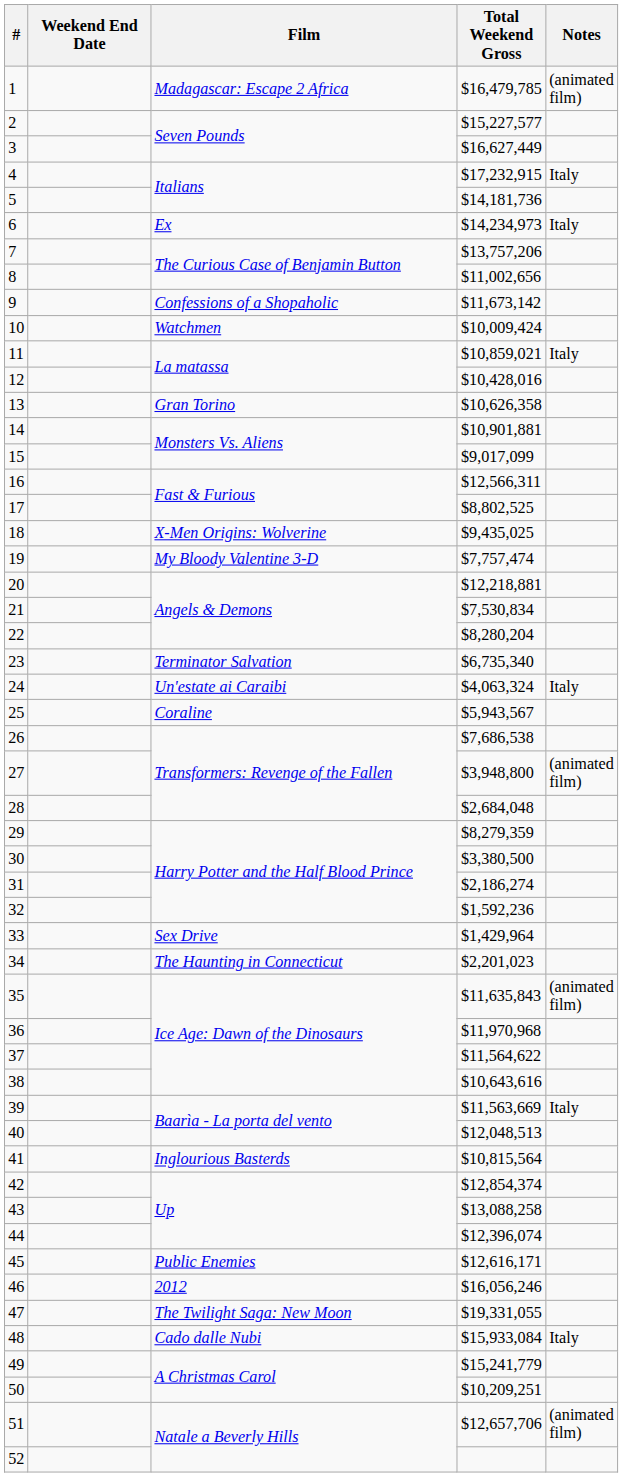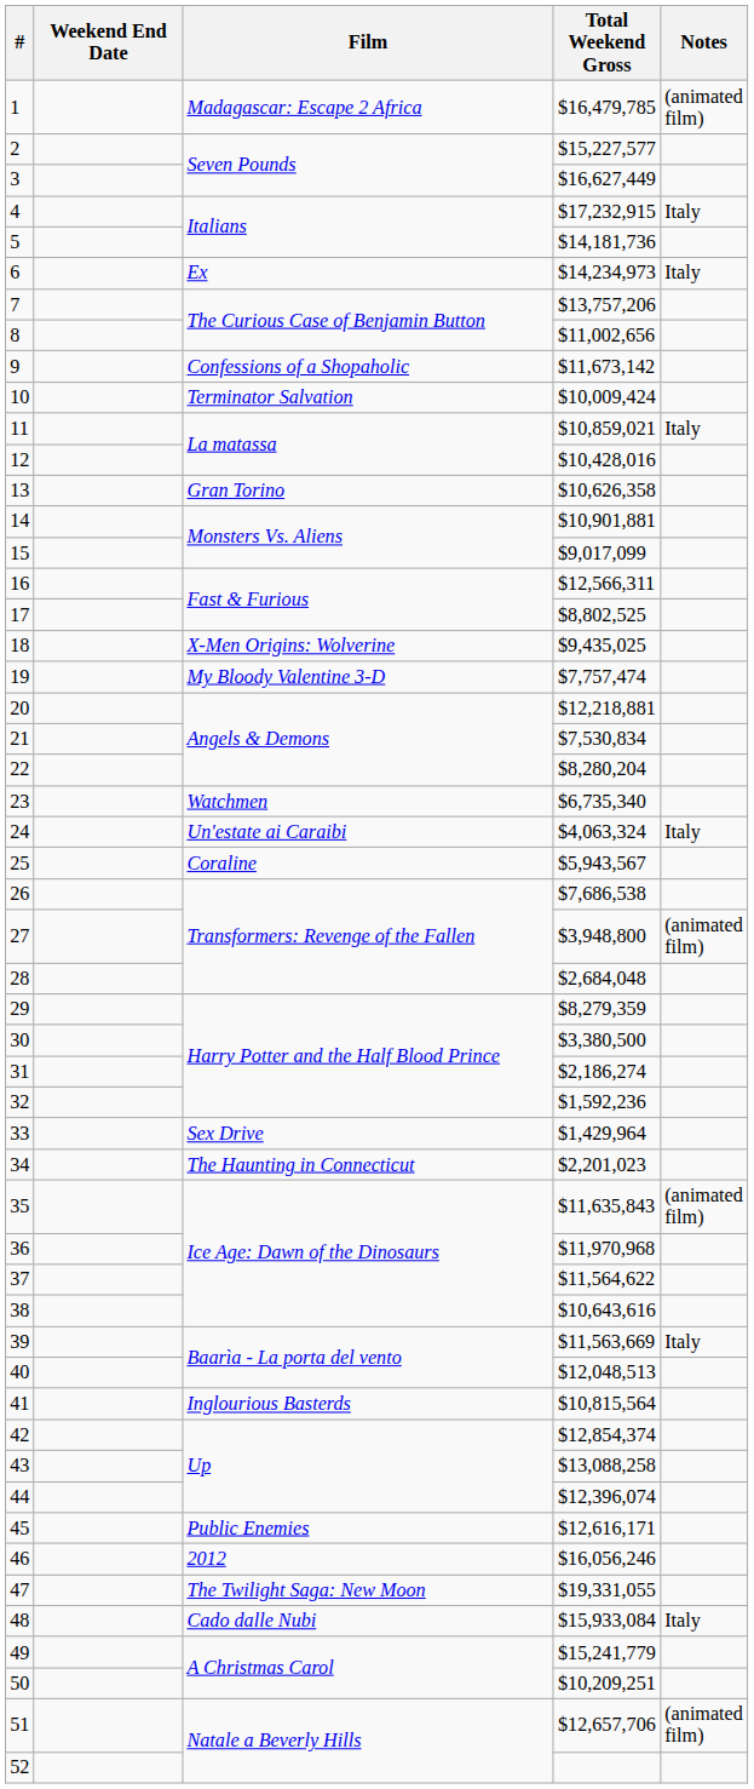 <table class="wikitable sortable">
 <tr>
 <th abbr="Week">#</th>
 <th abbr="Date" style="width:130px">Weekend End Date</th>
 <th width="50%">Film</th>
 <th abbr="Gross">Total Weekend Gross</th>
 <th>Notes</th>
 </tr>
 <tr>
 <td>1</td>
 <td></td>
 <td><em><a href='#'>Madagascar: Escape 2 Africa</a></em></td>
 <td>$16,479,785</td>
 <td>(animated film)</td>
 </tr>
 <tr>
 <td>2</td>
 <td></td>
 <td rowspan="2"><em><a href='#'>Seven Pounds</a></em></td>
 <td>$15,227,577</td>
 <td></td>
 </tr>
 <tr>
 <td>3</td>
 <td></td>
 <td>$16,627,449</td>
 <td></td>
 </tr>
 <tr>
 <td>4</td>
 <td></td>
 <td rowspan="2"><em><a href='#'>Italians</a></em></td>
 <td>$17,232,915</td>
 <td>Italy</td>
 </tr>
 <tr>
 <td>5</td>
 <td></td>
 <td>$14,181,736</td>
 <td></td>
 </tr>
 <tr>
 <td>6</td>
 <td></td>
 <td><em><a href='#'>Ex</a></em></td>
 <td>$14,234,973</td>
 <td>Italy</td>
 </tr>
 <tr>
 <td>7</td>
 <td></td>
 <td rowspan="2"><em><a href='#'>The Curious Case of Benjamin Button</a></em></td>
 <td>$13,757,206</td>
 <td></td>
 </tr>
 <tr>
 <td>8</td>
 <td></td>
 <td>$11,002,656</td>
 <td></td>
 </tr>
 <tr>
 <td>9</td>
 <td></td>
 <td><em><a href='#'>Confessions of a Shopaholic</a></em></td>
 <td>$11,673,142</td>
 <td></td>
 </tr>
 <tr>
 <td>10</td>
 <td></td>
-<td><em><a href='#'>Watchmen</a></em></td>
+<td><em><a href='#'>Terminator Salvation</a></em></td>
 <td>$10,009,424</td>
 <td></td>
 </tr>
 <tr>
 <td>11</td>
 <td></td>
 <td rowspan="2"><em><a href='#'>La matassa</a></em></td>
 <td>$10,859,021</td>
 <td>Italy</td>
 </tr>
 <tr>
 <td>12</td>
 <td></td>
 <td>$10,428,016</td>
 <td></td>
 </tr>
 <tr>
 <td>13</td>
 <td></td>
 <td><em><a href='#'>Gran Torino</a></em></td>
 <td>$10,626,358</td>
 <td></td>
 </tr>
 <tr>
 <td>14</td>
 <td></td>
 <td rowspan="2"><em><a href='#'>Monsters Vs. Aliens</a></em></td>
 <td>$10,901,881</td>
 <td></td>
 </tr>
 <tr>
 <td>15</td>
 <td></td>
 <td>$9,017,099</td>
 <td></td>
 </tr>
 <tr>
 <td>16</td>
 <td></td>
 <td rowspan="2"><em><a href='#'>Fast & Furious</a></em></td>
 <td>$12,566,311</td>
 <td></td>
 </tr>
 <tr>
 <td>17</td>
 <td></td>
 <td>$8,802,525</td>
 <td></td>
 </tr>
 <tr>
 <td>18</td>
 <td></td>
 <td><em><a href='#'>X-Men Origins: Wolverine</a></em></td>
 <td>$9,435,025</td>
 <td></td>
 </tr>
 <tr>
 <td>19</td>
 <td></td>
 <td><em><a href='#'>My Bloody Valentine 3-D</a></em></td>
 <td>$7,757,474</td>
 <td></td>
 </tr>
 <tr>
 <td>20</td>
 <td></td>
 <td rowspan="3"><em><a href='#'>Angels & Demons</a></em></td>
 <td>$12,218,881</td>
 <td></td>
 </tr>
 <tr>
 <td>21</td>
 <td></td>
 <td>$7,530,834</td>
 <td></td>
 </tr>
 <tr>
 <td>22</td>
 <td></td>
 <td>$8,280,204</td>
 <td></td>
 </tr>
 <tr>
 <td>23</td>
 <td></td>
-<td><em><a href='#'>Terminator Salvation</a></em></td>
+<td><em><a href='#'>Watchmen</a></em></td>
 <td>$6,735,340</td>
 <td></td>
 </tr>
 <tr>
 <td>24</td>
 <td></td>
 <td><em><a href='#'>Un'estate ai Caraibi</a></em></td>
 <td>$4,063,324</td>
 <td>Italy</td>
 </tr>
 <tr>
 <td>25</td>
 <td></td>
 <td><em><a href='#'>Coraline</a></em></td>
 <td>$5,943,567</td>
 <td></td>
 </tr>
 <tr>
 <td>26</td>
 <td></td>
 <td rowspan="3"><em><a href='#'>Transformers: Revenge of the Fallen</a></em></td>
 <td>$7,686,538</td>
 <td></td>
 </tr>
 <tr>
 <td>27</td>
 <td></td>
 <td>$3,948,800</td>
 <td>(animated film)</td>
 </tr>
 <tr>
 <td>28</td>
 <td></td>
 <td>$2,684,048</td>
 <td></td>
 </tr>
 <tr>
 <td>29</td>
 <td></td>
 <td rowspan="4"><em><a href='#'>Harry Potter and the Half Blood Prince</a></em></td>
 <td>$8,279,359</td>
 <td></td>
 </tr>
 <tr>
 <td>30</td>
 <td></td>
 <td>$3,380,500</td>
 <td></td>
 </tr>
 <tr>
 <td>31</td>
 <td></td>
 <td>$2,186,274</td>
 <td></td>
 </tr>
 <tr>
 <td>32</td>
 <td></td>
 <td>$1,592,236</td>
 <td></td>
 </tr>
 <tr>
 <td>33</td>
 <td></td>
 <td><em><a href='#'>Sex Drive</a></em></td>
 <td>$1,429,964</td>
 <td></td>
 </tr>
 <tr>
 <td>34</td>
 <td></td>
 <td><em><a href='#'>The Haunting in Connecticut</a></em></td>
 <td>$2,201,023</td>
 <td></td>
 </tr>
 <tr>
 <td>35</td>
 <td></td>
 <td rowspan="4"><em><a href='#'>Ice Age: Dawn of the Dinosaurs</a></em></td>
 <td>$11,635,843</td>
 <td>(animated film)</td>
 </tr>
 <tr>
 <td>36</td>
 <td></td>
 <td>$11,970,968</td>
 <td></td>
 </tr>
 <tr>
 <td>37</td>
 <td></td>
 <td>$11,564,622</td>
 <td></td>
 </tr>
 <tr>
 <td>38</td>
 <td></td>
 <td>$10,643,616</td>
 <td></td>
 </tr>
 <tr>
 <td>39</td>
 <td></td>
 <td rowspan="2"><em><a href='#'>Baarìa - La porta del vento</a></em></td>
 <td>$11,563,669</td>
 <td>Italy</td>
 </tr>
 <tr>
 <td>40</td>
 <td></td>
 <td>$12,048,513</td>
 <td></td>
 </tr>
 <tr>
 <td>41</td>
 <td></td>
 <td><em><a href='#'>Inglourious Basterds</a></em></td>
 <td>$10,815,564</td>
 <td></td>
 </tr>
 <tr>
 <td>42</td>
 <td></td>
 <td rowspan="3"><em><a href='#'>Up</a></em></td>
 <td>$12,854,374</td>
 <td></td>
 </tr>
 <tr>
 <td>43</td>
 <td></td>
 <td>$13,088,258</td>
 <td></td>
 </tr>
 <tr>
 <td>44</td>
 <td></td>
 <td>$12,396,074</td>
 <td></td>
 </tr>
 <tr>
 <td>45</td>
 <td></td>
 <td><em><a href='#'>Public Enemies</a></em></td>
 <td>$12,616,171</td>
 <td></td>
 </tr>
 <tr>
 <td>46</td>
 <td></td>
 <td><em><a href='#'>2012</a></em></td>
 <td>$16,056,246</td>
 <td></td>
 </tr>
 <tr>
 <td>47</td>
 <td></td>
 <td><em><a href='#'>The Twilight Saga: New Moon</a></em></td>
 <td>$19,331,055</td>
 <td></td>
 </tr>
 <tr>
 <td>48</td>
 <td></td>
 <td><em><a href='#'>Cado dalle Nubi</a></em></td>
 <td>$15,933,084</td>
 <td>Italy</td>
 </tr>
 <tr>
 <td>49</td>
 <td></td>
 <td rowspan="2"><em><a href='#'>A Christmas Carol</a></em></td>
 <td>$15,241,779</td>
 <td></td>
 </tr>
 <tr>
 <td>50</td>
 <td></td>
 <td>$10,209,251</td>
 <td></td>
 </tr>
 <tr>
 <td>51</td>
 <td></td>
 <td rowspan="2"><em><a href='#'>Natale a Beverly Hills</a></em></td>
 <td>$12,657,706</td>
 <td>(animated film)</td>
 </tr>
 <tr>
 <td>52</td>
 <td></td>
 <td></td>
 <td></td>
 </tr>
 </table>
